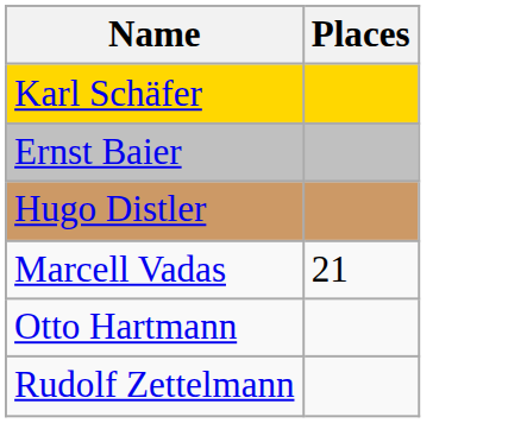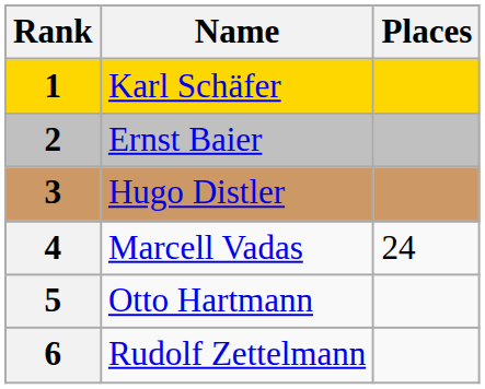 <table class="wikitable">
 <tr>
+<th>Rank</th>
 <th>Name</th>
 <th>Places</th>
 </tr>
 <tr bgcolor="gold">
+<td align="center"><strong>1</strong></td>
 <td> <a href='#'>Karl Schäfer</a></td>
 <td></td>
 </tr>
 <tr bgcolor="silver">
+<td align="center"><strong>2</strong></td>
 <td> <a href='#'>Ernst Baier</a></td>
 <td></td>
 </tr>
 <tr bgcolor="cc9966">
+<td align="center"><strong>3</strong></td>
 <td> <a href='#'>Hugo Distler</a></td>
 <td></td>
 </tr>
 <tr>
+<th>4</th>
 <td> <a href='#'>Marcell Vadas</a></td>
-<td>21</td>
+<td>24</td>
 </tr>
 <tr>
+<th>5</th>
 <td> <a href='#'>Otto Hartmann</a></td>
 <td></td>
 </tr>
 <tr>
+<th>6</th>
 <td> <a href='#'>Rudolf Zettelmann</a></td>
 <td></td>
 </tr>
 </table>
